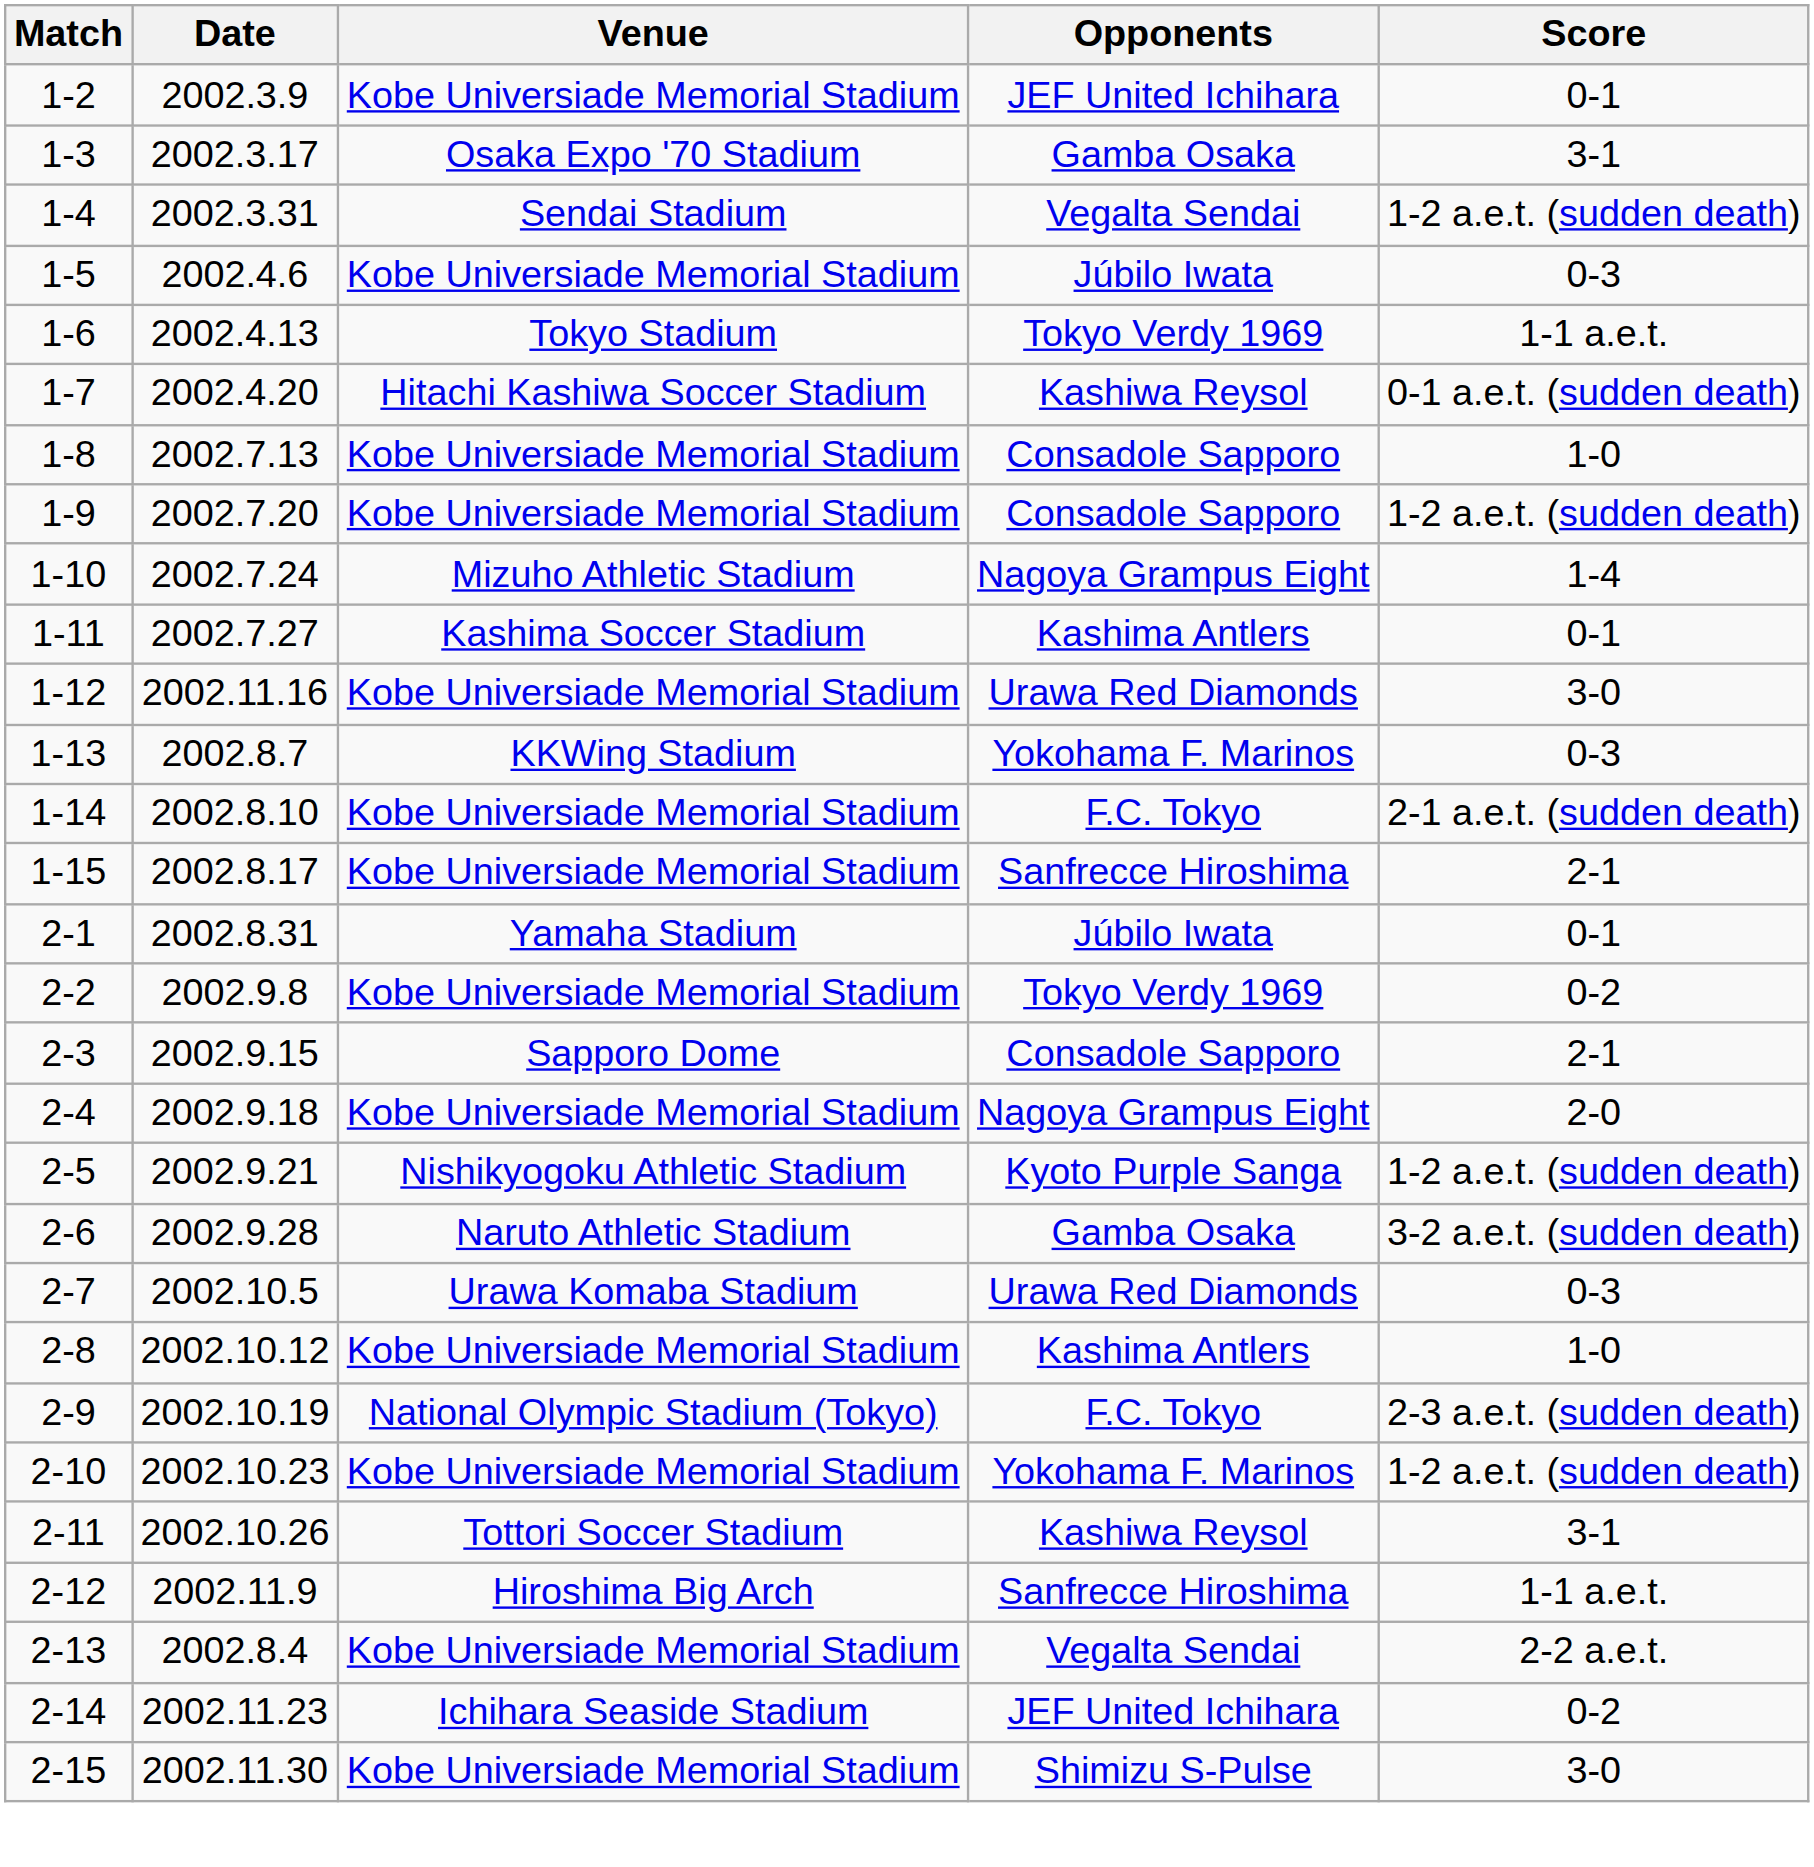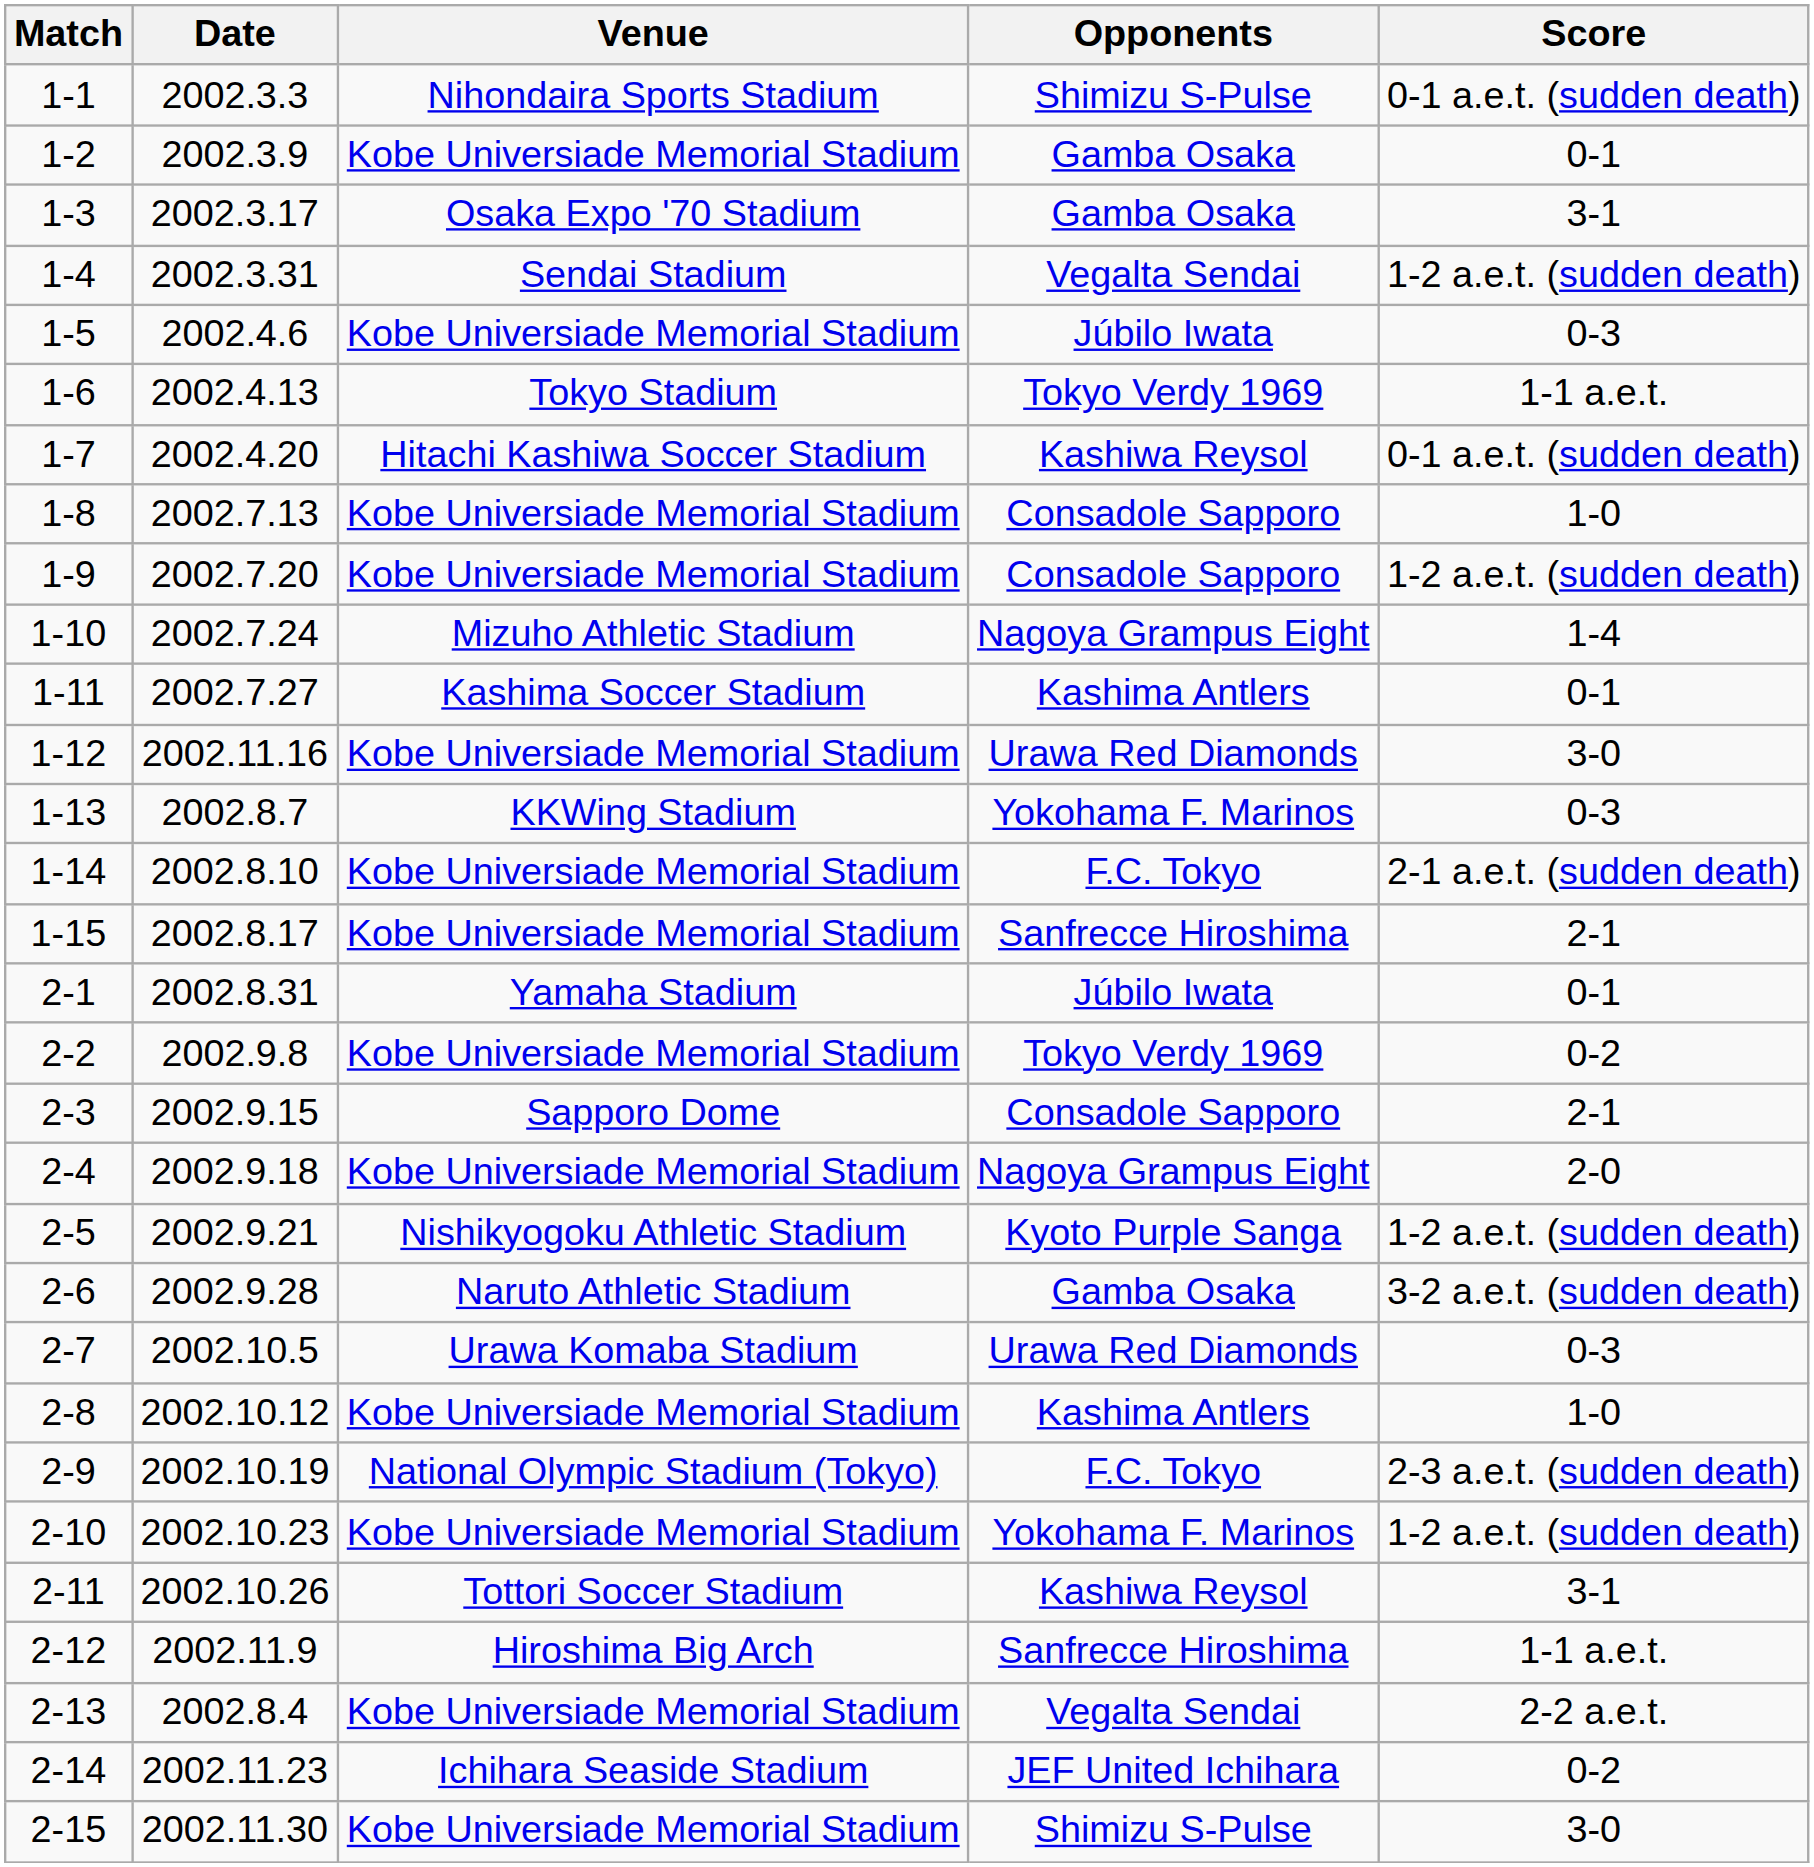 <table class="wikitable" style="text-align:center;">
 <tr>
 <th>Match</th>
 <th>Date</th>
 <th>Venue</th>
 <th>Opponents</th>
 <th>Score</th>
 </tr>
 <tr>
+<td>1-1</td>
+<td>2002.3.3</td>
+<td><a href='#'>Nihondaira Sports Stadium</a></td>
+<td><a href='#'>Shimizu S-Pulse</a></td>
+<td>0-1 a.e.t. (<a href='#'>sudden death</a>)</td>
+</tr>
+<tr>
 <td>1-2</td>
 <td>2002.3.9</td>
 <td><a href='#'>Kobe Universiade Memorial Stadium</a></td>
-<td><a href='#'>JEF United Ichihara</a></td>
+<td><a href='#'>Gamba Osaka</a></td>
 <td>0-1</td>
 </tr>
 <tr>
 <td>1-3</td>
 <td>2002.3.17</td>
 <td><a href='#'>Osaka Expo '70 Stadium</a></td>
 <td><a href='#'>Gamba Osaka</a></td>
 <td>3-1</td>
 </tr>
 <tr>
 <td>1-4</td>
 <td>2002.3.31</td>
 <td><a href='#'>Sendai Stadium</a></td>
 <td><a href='#'>Vegalta Sendai</a></td>
 <td>1-2 a.e.t. (<a href='#'>sudden death</a>)</td>
 </tr>
 <tr>
 <td>1-5</td>
 <td>2002.4.6</td>
 <td><a href='#'>Kobe Universiade Memorial Stadium</a></td>
 <td><a href='#'>Júbilo Iwata</a></td>
 <td>0-3</td>
 </tr>
 <tr>
 <td>1-6</td>
 <td>2002.4.13</td>
 <td><a href='#'>Tokyo Stadium</a></td>
 <td><a href='#'>Tokyo Verdy 1969</a></td>
 <td>1-1 a.e.t.</td>
 </tr>
 <tr>
 <td>1-7</td>
 <td>2002.4.20</td>
 <td><a href='#'>Hitachi Kashiwa Soccer Stadium</a></td>
 <td><a href='#'>Kashiwa Reysol</a></td>
 <td>0-1 a.e.t. (<a href='#'>sudden death</a>)</td>
 </tr>
 <tr>
 <td>1-8</td>
 <td>2002.7.13</td>
 <td><a href='#'>Kobe Universiade Memorial Stadium</a></td>
 <td><a href='#'>Consadole Sapporo</a></td>
 <td>1-0</td>
 </tr>
 <tr>
 <td>1-9</td>
 <td>2002.7.20</td>
 <td><a href='#'>Kobe Universiade Memorial Stadium</a></td>
 <td><a href='#'>Consadole Sapporo</a></td>
 <td>1-2 a.e.t. (<a href='#'>sudden death</a>)</td>
 </tr>
 <tr>
 <td>1-10</td>
 <td>2002.7.24</td>
 <td><a href='#'>Mizuho Athletic Stadium</a></td>
 <td><a href='#'>Nagoya Grampus Eight</a></td>
 <td>1-4</td>
 </tr>
 <tr>
 <td>1-11</td>
 <td>2002.7.27</td>
 <td><a href='#'>Kashima Soccer Stadium</a></td>
 <td><a href='#'>Kashima Antlers</a></td>
 <td>0-1</td>
 </tr>
 <tr>
 <td>1-12</td>
 <td>2002.11.16</td>
 <td><a href='#'>Kobe Universiade Memorial Stadium</a></td>
 <td><a href='#'>Urawa Red Diamonds</a></td>
 <td>3-0</td>
 </tr>
 <tr>
 <td>1-13</td>
 <td>2002.8.7</td>
 <td><a href='#'>KKWing Stadium</a></td>
 <td><a href='#'>Yokohama F. Marinos</a></td>
 <td>0-3</td>
 </tr>
 <tr>
 <td>1-14</td>
 <td>2002.8.10</td>
 <td><a href='#'>Kobe Universiade Memorial Stadium</a></td>
 <td><a href='#'>F.C. Tokyo</a></td>
 <td>2-1 a.e.t. (<a href='#'>sudden death</a>)</td>
 </tr>
 <tr>
 <td>1-15</td>
 <td>2002.8.17</td>
 <td><a href='#'>Kobe Universiade Memorial Stadium</a></td>
 <td><a href='#'>Sanfrecce Hiroshima</a></td>
 <td>2-1</td>
 </tr>
 <tr>
 <td>2-1</td>
 <td>2002.8.31</td>
 <td><a href='#'>Yamaha Stadium</a></td>
 <td><a href='#'>Júbilo Iwata</a></td>
 <td>0-1</td>
 </tr>
 <tr>
 <td>2-2</td>
 <td>2002.9.8</td>
 <td><a href='#'>Kobe Universiade Memorial Stadium</a></td>
 <td><a href='#'>Tokyo Verdy 1969</a></td>
 <td>0-2</td>
 </tr>
 <tr>
 <td>2-3</td>
 <td>2002.9.15</td>
 <td><a href='#'>Sapporo Dome</a></td>
 <td><a href='#'>Consadole Sapporo</a></td>
 <td>2-1</td>
 </tr>
 <tr>
 <td>2-4</td>
 <td>2002.9.18</td>
 <td><a href='#'>Kobe Universiade Memorial Stadium</a></td>
 <td><a href='#'>Nagoya Grampus Eight</a></td>
 <td>2-0</td>
 </tr>
 <tr>
 <td>2-5</td>
 <td>2002.9.21</td>
 <td><a href='#'>Nishikyogoku Athletic Stadium</a></td>
 <td><a href='#'>Kyoto Purple Sanga</a></td>
 <td>1-2 a.e.t. (<a href='#'>sudden death</a>)</td>
 </tr>
 <tr>
 <td>2-6</td>
 <td>2002.9.28</td>
 <td><a href='#'>Naruto Athletic Stadium</a></td>
 <td><a href='#'>Gamba Osaka</a></td>
 <td>3-2 a.e.t. (<a href='#'>sudden death</a>)</td>
 </tr>
 <tr>
 <td>2-7</td>
 <td>2002.10.5</td>
 <td><a href='#'>Urawa Komaba Stadium</a></td>
 <td><a href='#'>Urawa Red Diamonds</a></td>
 <td>0-3</td>
 </tr>
 <tr>
 <td>2-8</td>
 <td>2002.10.12</td>
 <td><a href='#'>Kobe Universiade Memorial Stadium</a></td>
 <td><a href='#'>Kashima Antlers</a></td>
 <td>1-0</td>
 </tr>
 <tr>
 <td>2-9</td>
 <td>2002.10.19</td>
 <td><a href='#'>National Olympic Stadium (Tokyo)</a></td>
 <td><a href='#'>F.C. Tokyo</a></td>
 <td>2-3 a.e.t. (<a href='#'>sudden death</a>)</td>
 </tr>
 <tr>
 <td>2-10</td>
 <td>2002.10.23</td>
 <td><a href='#'>Kobe Universiade Memorial Stadium</a></td>
 <td><a href='#'>Yokohama F. Marinos</a></td>
 <td>1-2 a.e.t. (<a href='#'>sudden death</a>)</td>
 </tr>
 <tr>
 <td>2-11</td>
 <td>2002.10.26</td>
 <td><a href='#'>Tottori Soccer Stadium</a></td>
 <td><a href='#'>Kashiwa Reysol</a></td>
 <td>3-1</td>
 </tr>
 <tr>
 <td>2-12</td>
 <td>2002.11.9</td>
 <td><a href='#'>Hiroshima Big Arch</a></td>
 <td><a href='#'>Sanfrecce Hiroshima</a></td>
 <td>1-1 a.e.t.</td>
 </tr>
 <tr>
 <td>2-13</td>
 <td>2002.8.4</td>
 <td><a href='#'>Kobe Universiade Memorial Stadium</a></td>
 <td><a href='#'>Vegalta Sendai</a></td>
 <td>2-2 a.e.t.</td>
 </tr>
 <tr>
 <td>2-14</td>
 <td>2002.11.23</td>
 <td><a href='#'>Ichihara Seaside Stadium</a></td>
 <td><a href='#'>JEF United Ichihara</a></td>
 <td>0-2</td>
 </tr>
 <tr>
 <td>2-15</td>
 <td>2002.11.30</td>
 <td><a href='#'>Kobe Universiade Memorial Stadium</a></td>
 <td><a href='#'>Shimizu S-Pulse</a></td>
 <td>3-0</td>
 </tr>
 </table>
